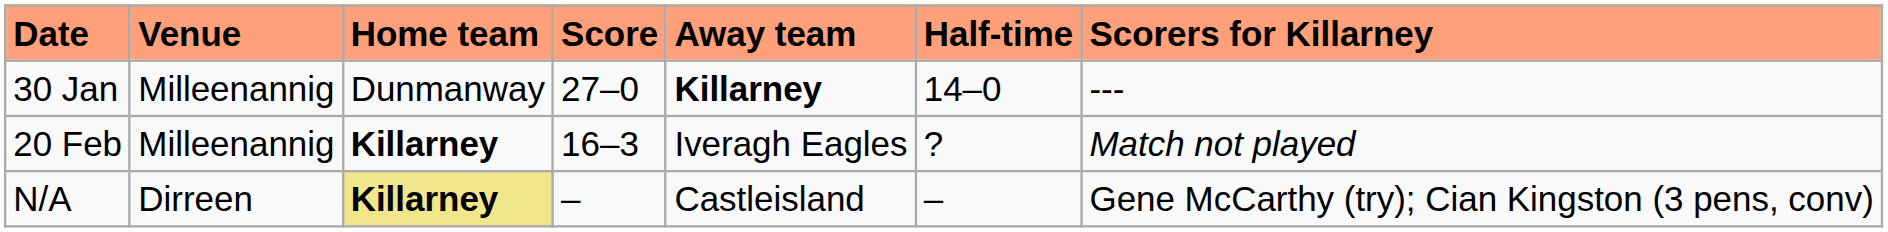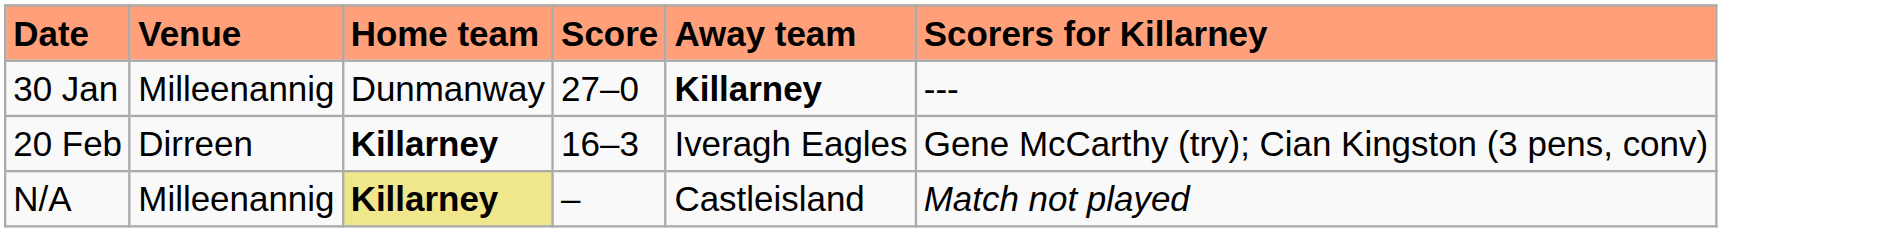 <table class="wikitable" style=" float:left; margin:0.5em auto; font-size:95%">
 <tr bgcolor="#FFA07A">
 <td><strong>Date</strong></td>
 <td><strong>Venue</strong></td>
 <td><strong>Home team</strong></td>
 <td><strong>Score</strong></td>
 <td><strong>Away team</strong></td>
-<td><strong>Half-time</strong></td>
 <td><strong>Scorers for Killarney</strong></td>
 </tr>
 <tr>
 <td>30 Jan</td>
 <td>Milleenannig</td>
 <td>Dunmanway</td>
 <td>27–0</td>
 <td><strong>Killarney</strong></td>
-<td>14–0</td>
 <td>---</td>
 </tr>
 <tr>
 <td>20 Feb</td>
-<td>Milleenannig</td>
+<td>Dirreen</td>
 <td><strong>Killarney</strong></td>
 <td>16–3</td>
 <td>Iveragh Eagles</td>
-<td>?</td>
-<td><em>Match not played</em></td>
+<td>Gene McCarthy (try); Cian Kingston (3 pens, conv)</td>
 </tr>
 <tr>
 <td>N/A</td>
-<td>Dirreen</td>
+<td>Milleenannig</td>
 <td style="background: khaki;"><strong>Killarney</strong></td>
 <td>–</td>
 <td>Castleisland</td>
-<td>–</td>
-<td>Gene McCarthy (try); Cian Kingston (3 pens, conv)</td>
+<td><em>Match not played</em></td>
 </tr>
 </table>
